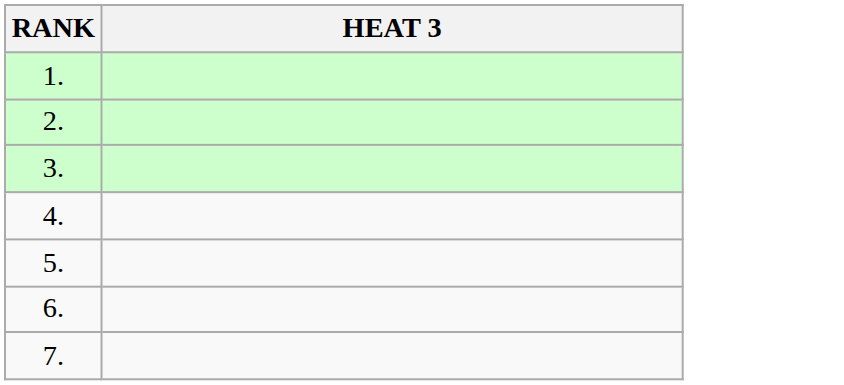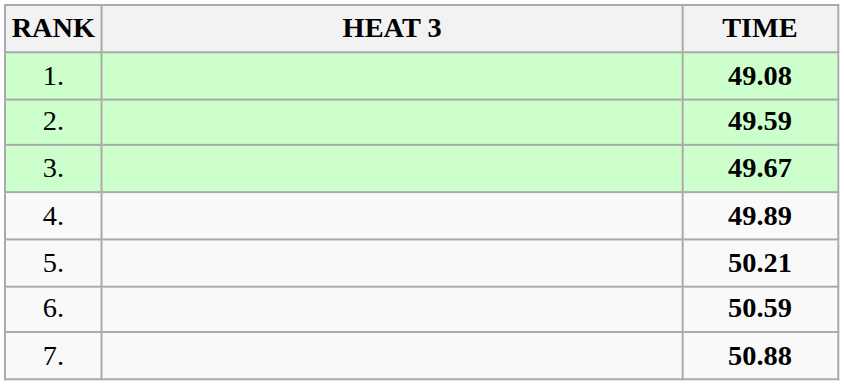 <table class="wikitable" style="border-collapse: collapse; font-size: 90%;">
 <tr>
 <th>RANK</th>
 <th style="width: 20em">HEAT 3</th>
+<th style="width: 5em">TIME</th>
 </tr>
 <tr style="background:#ccffcc;">
 <td align="center">1.</td>
 <td></td>
+<td align="center"><strong>49.08</strong></td>
 </tr>
 <tr style="background:#ccffcc;">
 <td align="center">2.</td>
 <td></td>
+<td align="center"><strong>49.59</strong></td>
 </tr>
 <tr style="background:#ccffcc;">
 <td align="center">3.</td>
 <td></td>
+<td align="center"><strong>49.67</strong></td>
 </tr>
 <tr>
 <td align="center">4.</td>
 <td></td>
+<td align="center"><strong>49.89</strong></td>
 </tr>
 <tr>
 <td align="center">5.</td>
 <td></td>
+<td align="center"><strong>50.21</strong></td>
 </tr>
 <tr>
 <td align="center">6.</td>
 <td></td>
+<td align="center"><strong>50.59</strong></td>
 </tr>
 <tr>
 <td align="center">7.</td>
 <td></td>
+<td align="center"><strong>50.88</strong></td>
 </tr>
 </table>
